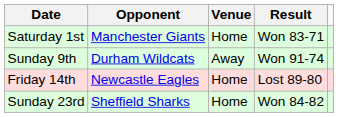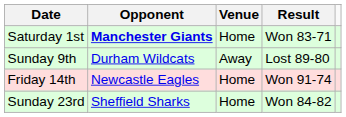 <table class="wikitable">
 <tr>
 <th>Date</th>
 <th>Opponent</th>
 <th>Venue</th>
 <th>Result</th>
 </tr>
 <tr style="background: #ddffdd;">
 <td>Saturday 1st</td>
-<td><a href='#'>Manchester Giants</a></td>
+<td><strong><a href='#'>Manchester Giants</a></strong></td>
 <td>Home</td>
 <td>Won 83-71</td>
 <td style="text-align:center;"></td>
 </tr>
 <tr style="background: #ddffdd;">
 <td>Sunday 9th</td>
 <td><a href='#'>Durham Wildcats</a></td>
 <td>Away</td>
-<td>Won 91-74</td>
+<td>Lost 89-80</td>
 <td style="text-align:center;"></td>
 </tr>
 <tr style="background: #ffdddd;">
 <td>Friday 14th</td>
 <td><a href='#'>Newcastle Eagles</a></td>
 <td>Home</td>
-<td>Lost 89-80</td>
+<td>Won 91-74</td>
 <td style="text-align:center;"></td>
 </tr>
 <tr style="background: #ddffdd;">
 <td>Sunday 23rd</td>
 <td><a href='#'>Sheffield Sharks</a></td>
 <td>Home</td>
 <td>Won 84-82</td>
 <td style="text-align:center;"></td>
 </tr>
 </table>
